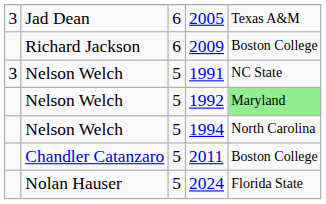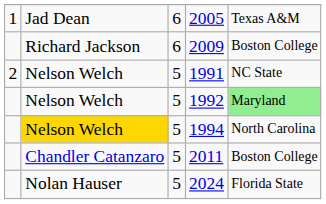 <table class="wikitable">
 <tr>
 </tr>
 <tr>
-<td>3</td>
+<td>1</td>
 <td>Jad Dean</td>
 <td>6</td>
 <td><a href='#'>2005</a></td>
 <td style="font-size:80%;">Texas A&M</td>
 </tr>
 <tr>
 <td></td>
 <td>Richard Jackson</td>
 <td>6</td>
 <td><a href='#'>2009</a></td>
 <td style="font-size:80%;">Boston College</td>
 </tr>
 <tr>
-<td>3</td>
+<td>2</td>
 <td>Nelson Welch</td>
 <td>5</td>
 <td><a href='#'>1991</a></td>
 <td style="font-size:80%;">NC State</td>
 </tr>
 <tr>
 <td></td>
 <td>Nelson Welch</td>
 <td>5</td>
 <td><a href='#'>1992</a></td>
 <td style="background: lightgreen; font-size:80%;">Maryland</td>
 </tr>
 <tr>
 <td></td>
-<td>Nelson Welch</td>
+<td style="background: gold;">Nelson Welch</td>
 <td>5</td>
 <td><a href='#'>1994</a></td>
 <td style="font-size:80%;">North Carolina</td>
 </tr>
 <tr>
 <td></td>
 <td><a href='#'>Chandler Catanzaro</a></td>
 <td>5</td>
 <td><a href='#'>2011</a></td>
 <td style="font-size:80%;">Boston College</td>
 </tr>
 <tr>
 <td></td>
 <td>Nolan Hauser</td>
 <td>5</td>
 <td><a href='#'>2024</a></td>
 <td style="font-size:80%;">Florida State</td>
 </tr>
 </table>
